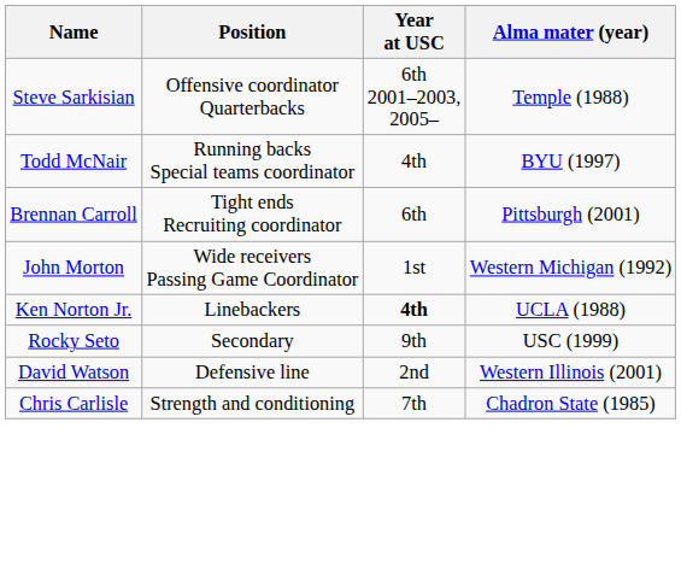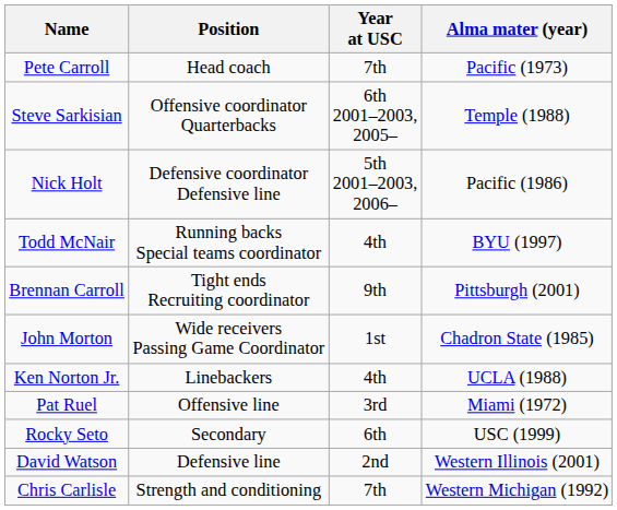 <table class="wikitable">
 <tr>
 <th>Name</th>
 <th>Position</th>
 <th>Year<br>at USC</th>
 <th><a href='#'>Alma mater</a> (year)</th>
 </tr>
 <tr style="text-align:center;">
+<td><a href='#'>Pete Carroll</a></td>
+<td>Head coach</td>
+<td>7th</td>
+<td><a href='#'>Pacific</a> (1973)</td>
+</tr>
+<tr style="text-align:center;">
 <td><a href='#'>Steve Sarkisian</a></td>
 <td>Offensive coordinator<br>Quarterbacks</td>
 <td>6th<br>2001–2003,<br>2005–</td>
 <td><a href='#'>Temple</a> (1988)</td>
+</tr>
+<tr style="text-align:center;">
+<td><a href='#'>Nick Holt</a></td>
+<td>Defensive coordinator<br>Defensive line</td>
+<td>5th<br>2001–2003,<br>2006–</td>
+<td>Pacific (1986)</td>
 </tr>
 <tr style="text-align:center;">
 <td><a href='#'>Todd McNair</a></td>
 <td>Running backs<br>Special teams coordinator</td>
 <td>4th</td>
 <td><a href='#'>BYU</a> (1997)</td>
 </tr>
 <tr style="text-align:center;">
 <td><a href='#'>Brennan Carroll</a></td>
 <td>Tight ends<br>Recruiting coordinator</td>
-<td>6th</td>
+<td>9th</td>
 <td><a href='#'>Pittsburgh</a> (2001)</td>
 </tr>
 <tr style="text-align:center;">
 <td><a href='#'>John Morton</a></td>
 <td>Wide receivers<br>Passing Game Coordinator</td>
 <td>1st</td>
-<td><a href='#'>Western Michigan</a> (1992)</td>
+<td><a href='#'>Chadron State</a> (1985)</td>
 </tr>
 <tr style="text-align:center;">
 <td><a href='#'>Ken Norton Jr.</a></td>
 <td>Linebackers</td>
-<td><strong>4th</strong></td>
+<td>4th</td>
 <td><a href='#'>UCLA</a> (1988)</td>
+</tr>
+<tr style="text-align:center;">
+<td><a href='#'>Pat Ruel</a></td>
+<td>Offensive line</td>
+<td>3rd</td>
+<td><a href='#'>Miami</a> (1972)</td>
 </tr>
 <tr style="text-align:center;">
 <td><a href='#'>Rocky Seto</a></td>
 <td>Secondary</td>
-<td>9th</td>
+<td>6th</td>
 <td>USC (1999)</td>
 </tr>
 <tr style="text-align:center;">
 <td><a href='#'>David Watson</a></td>
 <td>Defensive line</td>
 <td>2nd</td>
 <td><a href='#'>Western Illinois</a> (2001)</td>
 </tr>
 <tr style="text-align:center;">
 <td><a href='#'>Chris Carlisle</a></td>
 <td>Strength and conditioning</td>
 <td>7th</td>
-<td><a href='#'>Chadron State</a> (1985)</td>
+<td><a href='#'>Western Michigan</a> (1992)</td>
 </tr>
 </table>
